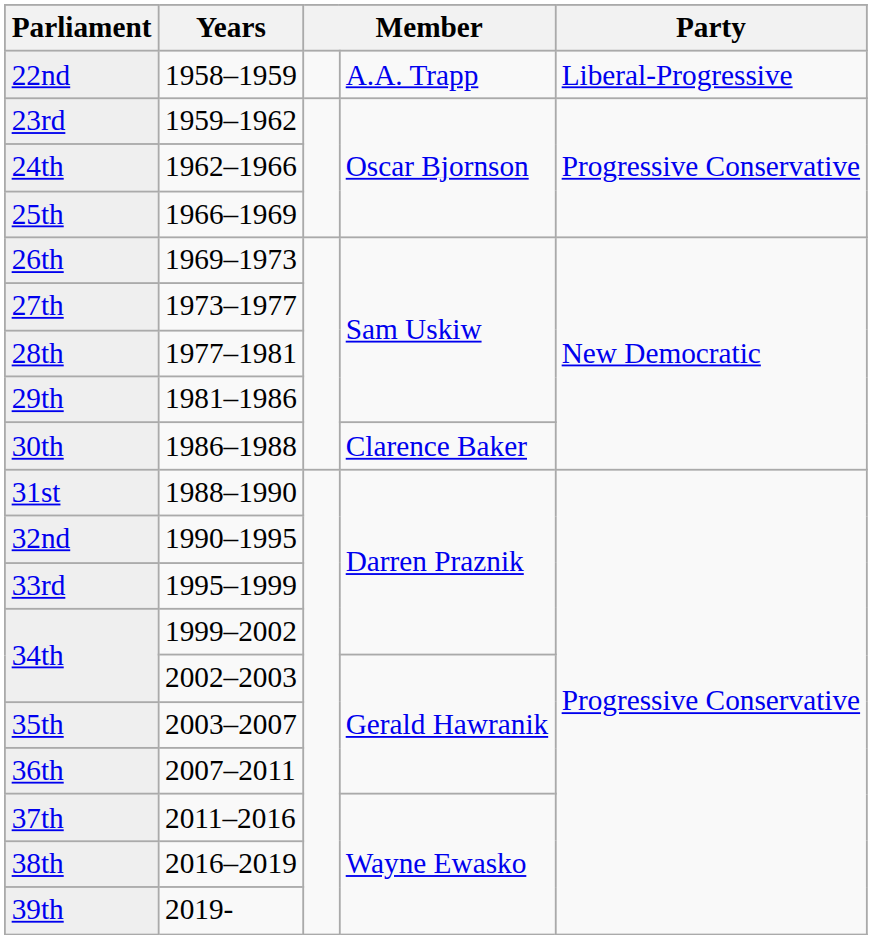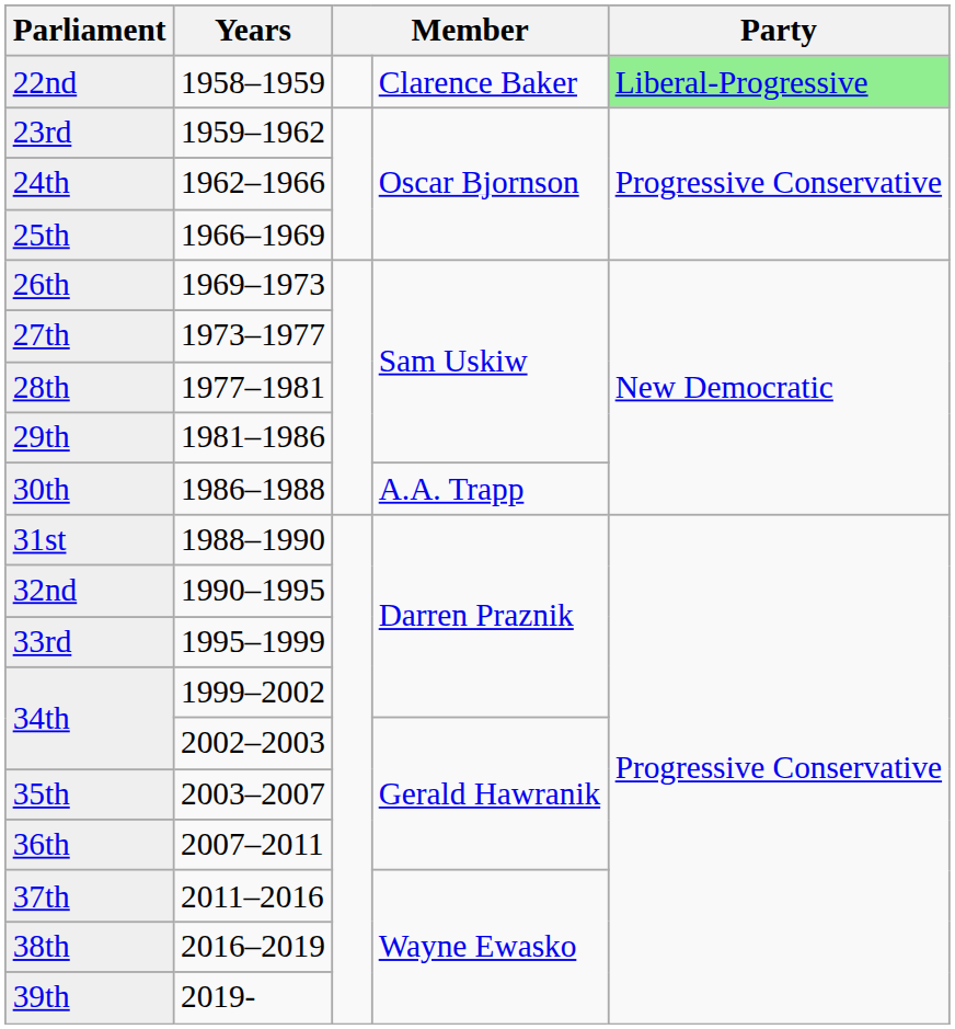 <table class="wikitable">
 <tr>
 <th>Parliament</th>
 <th>Years</th>
 <th colspan="2">Member</th>
 <th>Party<br></th>
 </tr>
 <tr>
 <td bgcolor="#EFEFEF"><a href='#'>22nd</a></td>
 <td>1958–1959</td>
 <td rowspan="1" >   </td>
-<td rowspan="1"><a href='#'>A.A. Trapp</a></td>
-<td rowspan="1"><a href='#'>Liberal-Progressive</a></td>
+<td rowspan="1"><a href='#'>Clarence Baker</a></td>
+<td rowspan="1" style="background: lightgreen;"><a href='#'>Liberal-Progressive</a></td>
 </tr>
 <tr>
 <td bgcolor="#EFEFEF"><a href='#'>23rd</a></td>
 <td>1959–1962</td>
 <td rowspan="3" >   </td>
 <td rowspan="3"><a href='#'>Oscar Bjornson</a></td>
 <td rowspan="3"><a href='#'>Progressive Conservative</a></td>
 </tr>
 <tr>
 <td bgcolor="#EFEFEF"><a href='#'>24th</a></td>
 <td>1962–1966</td>
 </tr>
 <tr>
 <td bgcolor="#EFEFEF"><a href='#'>25th</a></td>
 <td>1966–1969</td>
 </tr>
 <tr>
 <td bgcolor="#EFEFEF"><a href='#'>26th</a></td>
 <td>1969–1973</td>
 <td rowspan="5" >   </td>
 <td rowspan="4"><a href='#'>Sam Uskiw</a></td>
 <td rowspan="5"><a href='#'>New Democratic</a></td>
 </tr>
 <tr>
 <td bgcolor="#EFEFEF"><a href='#'>27th</a></td>
 <td>1973–1977</td>
 </tr>
 <tr>
 <td bgcolor="#EFEFEF"><a href='#'>28th</a></td>
 <td>1977–1981</td>
 </tr>
 <tr>
 <td bgcolor="#EFEFEF"><a href='#'>29th</a></td>
 <td>1981–1986</td>
 </tr>
 <tr>
 <td bgcolor="#EFEFEF"><a href='#'>30th</a></td>
 <td>1986–1988</td>
-<td rowspan="1"><a href='#'>Clarence Baker</a></td>
+<td rowspan="1"><a href='#'>A.A. Trapp</a></td>
 </tr>
 <tr>
 <td bgcolor="#EFEFEF"><a href='#'>31st</a></td>
 <td>1988–1990</td>
 <td rowspan="10" >   </td>
 <td rowspan="4"><a href='#'>Darren Praznik</a></td>
 <td rowspan="10"><a href='#'>Progressive Conservative</a></td>
 </tr>
 <tr>
 <td bgcolor="#EFEFEF"><a href='#'>32nd</a></td>
 <td>1990–1995</td>
 </tr>
 <tr>
 <td bgcolor="#EFEFEF"><a href='#'>33rd</a></td>
 <td>1995–1999</td>
 </tr>
 <tr>
 <td rowspan="2" bgcolor="#EFEFEF"><a href='#'>34th</a></td>
 <td>1999–2002</td>
 </tr>
 <tr>
 <td>2002–2003</td>
 <td rowspan="3"><a href='#'>Gerald Hawranik</a></td>
 </tr>
 <tr>
 <td bgcolor="#EFEFEF"><a href='#'>35th</a></td>
 <td>2003–2007</td>
 </tr>
 <tr>
 <td bgcolor="#EFEFEF"><a href='#'>36th</a></td>
 <td>2007–2011</td>
 </tr>
 <tr>
 <td bgcolor="#EFEFEF"><a href='#'>37th</a></td>
 <td>2011–2016</td>
 <td rowspan="4"><a href='#'>Wayne Ewasko</a></td>
 </tr>
 <tr>
 <td bgcolor="#EFEFEF"><a href='#'>38th</a></td>
 <td>2016–2019</td>
 </tr>
 <tr>
 <td bgcolor="#EFEFEF"><a href='#'>39th</a></td>
 <td>2019-</td>
 </tr>
 </table>
